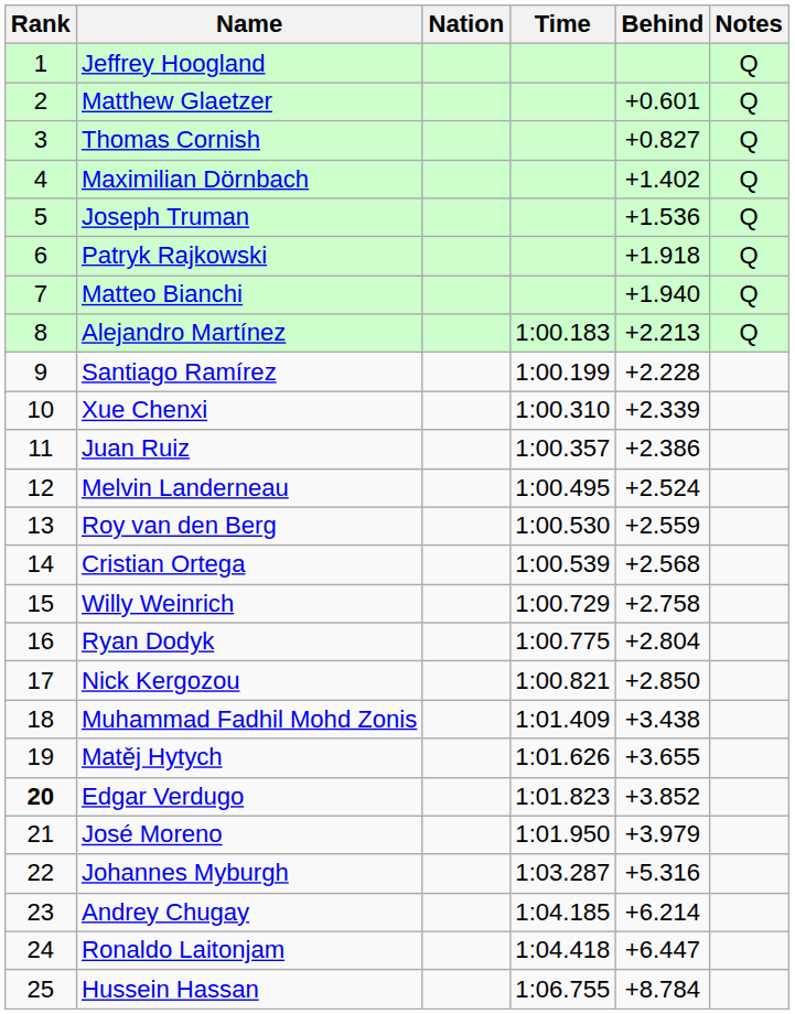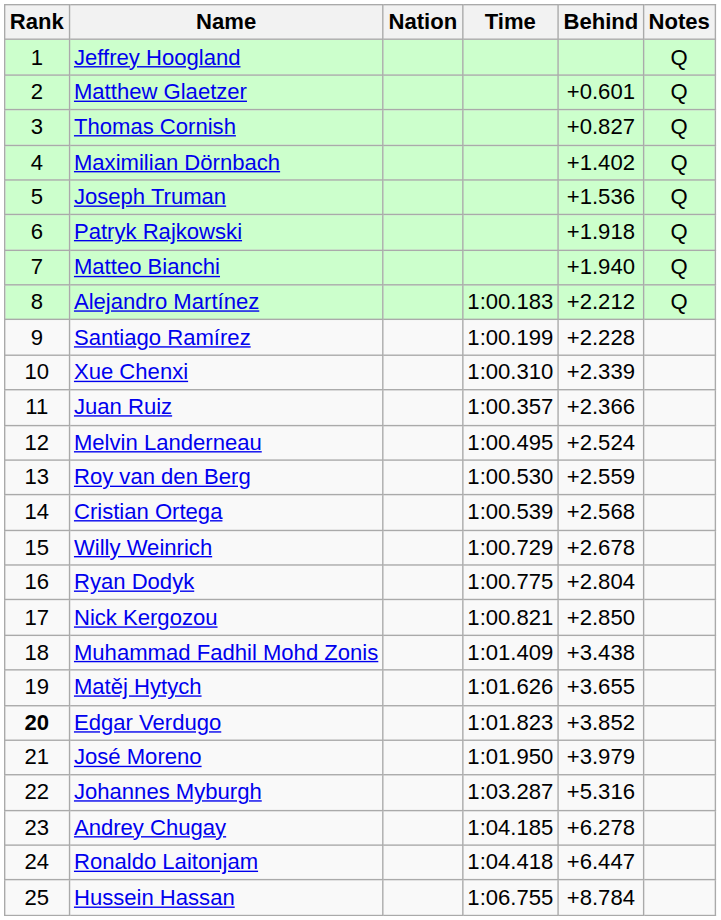 <table class="wikitable sortable" style="text-align:center">
 <tr>
 <th>Rank</th>
 <th>Name</th>
 <th>Nation</th>
 <th>Time</th>
 <th>Behind</th>
 <th>Notes</th>
 </tr>
 <tr bgcolor=ccffcc>
 <td>1</td>
 <td align=left><a href='#'>Jeffrey Hoogland</a></td>
 <td align=left></td>
 <td></td>
 <td></td>
 <td>Q</td>
 </tr>
 <tr bgcolor=ccffcc>
 <td>2</td>
 <td align=left><a href='#'>Matthew Glaetzer</a></td>
 <td align=left></td>
 <td></td>
 <td>+0.601</td>
 <td>Q</td>
 </tr>
 <tr bgcolor=ccffcc>
 <td>3</td>
 <td align=left><a href='#'>Thomas Cornish</a></td>
 <td align=left></td>
 <td></td>
 <td>+0.827</td>
 <td>Q</td>
 </tr>
 <tr bgcolor=ccffcc>
 <td>4</td>
 <td align=left><a href='#'>Maximilian Dörnbach</a></td>
 <td align=left></td>
 <td></td>
 <td>+1.402</td>
 <td>Q</td>
 </tr>
 <tr bgcolor=ccffcc>
 <td>5</td>
 <td align=left><a href='#'>Joseph Truman</a></td>
 <td align=left></td>
 <td></td>
 <td>+1.536</td>
 <td>Q</td>
 </tr>
 <tr bgcolor=ccffcc>
 <td>6</td>
 <td align=left><a href='#'>Patryk Rajkowski</a></td>
 <td align=left></td>
 <td></td>
 <td>+1.918</td>
 <td>Q</td>
 </tr>
 <tr bgcolor=ccffcc>
 <td>7</td>
 <td align=left><a href='#'>Matteo Bianchi</a></td>
 <td align=left></td>
 <td></td>
 <td>+1.940</td>
 <td>Q</td>
 </tr>
 <tr bgcolor=ccffcc>
 <td>8</td>
 <td align=left><a href='#'>Alejandro Martínez</a></td>
 <td align=left></td>
 <td>1:00.183</td>
-<td>+2.213</td>
+<td>+2.212</td>
 <td>Q</td>
 </tr>
 <tr>
 <td>9</td>
 <td align=left><a href='#'>Santiago Ramírez</a></td>
 <td align=left></td>
 <td>1:00.199</td>
 <td>+2.228</td>
 <td></td>
 </tr>
 <tr>
 <td>10</td>
 <td align=left><a href='#'>Xue Chenxi</a></td>
 <td align=left></td>
 <td>1:00.310</td>
 <td>+2.339</td>
 <td></td>
 </tr>
 <tr>
 <td>11</td>
 <td align=left><a href='#'>Juan Ruiz</a></td>
 <td align=left></td>
 <td>1:00.357</td>
-<td>+2.386</td>
+<td>+2.366</td>
 <td></td>
 </tr>
 <tr>
 <td>12</td>
 <td align=left><a href='#'>Melvin Landerneau</a></td>
 <td align=left></td>
 <td>1:00.495</td>
 <td>+2.524</td>
 <td></td>
 </tr>
 <tr>
 <td>13</td>
 <td align=left><a href='#'>Roy van den Berg</a></td>
 <td align=left></td>
 <td>1:00.530</td>
 <td>+2.559</td>
 <td></td>
 </tr>
 <tr>
 <td>14</td>
 <td align=left><a href='#'>Cristian Ortega</a></td>
 <td align=left></td>
 <td>1:00.539</td>
 <td>+2.568</td>
 <td></td>
 </tr>
 <tr>
 <td>15</td>
 <td align=left><a href='#'>Willy Weinrich</a></td>
 <td align=left></td>
 <td>1:00.729</td>
-<td>+2.758</td>
+<td>+2.678</td>
 <td></td>
 </tr>
 <tr>
 <td>16</td>
 <td align=left><a href='#'>Ryan Dodyk</a></td>
 <td align=left></td>
 <td>1:00.775</td>
 <td>+2.804</td>
 <td></td>
 </tr>
 <tr>
 <td>17</td>
 <td align=left><a href='#'>Nick Kergozou</a></td>
 <td align=left></td>
 <td>1:00.821</td>
 <td>+2.850</td>
 <td></td>
 </tr>
 <tr>
 <td>18</td>
 <td align=left><a href='#'>Muhammad Fadhil Mohd Zonis</a></td>
 <td align=left></td>
 <td>1:01.409</td>
 <td>+3.438</td>
 <td></td>
 </tr>
 <tr>
 <td>19</td>
 <td align=left><a href='#'>Matěj Hytych</a></td>
 <td align=left></td>
 <td>1:01.626</td>
 <td>+3.655</td>
 <td></td>
 </tr>
 <tr>
 <td><strong>20</strong></td>
 <td align=left><a href='#'>Edgar Verdugo</a></td>
 <td align=left></td>
 <td>1:01.823</td>
 <td>+3.852</td>
 <td></td>
 </tr>
 <tr>
 <td>21</td>
 <td align=left><a href='#'>José Moreno</a></td>
 <td align=left></td>
 <td>1:01.950</td>
 <td>+3.979</td>
 <td></td>
 </tr>
 <tr>
 <td>22</td>
 <td align=left><a href='#'>Johannes Myburgh</a></td>
 <td align=left></td>
 <td>1:03.287</td>
 <td>+5.316</td>
 <td></td>
 </tr>
 <tr>
 <td>23</td>
 <td align=left><a href='#'>Andrey Chugay</a></td>
 <td align=left></td>
 <td>1:04.185</td>
-<td>+6.214</td>
+<td>+6.278</td>
 <td></td>
 </tr>
 <tr>
 <td>24</td>
 <td align=left><a href='#'>Ronaldo Laitonjam</a></td>
 <td align=left></td>
 <td>1:04.418</td>
 <td>+6.447</td>
 <td></td>
 </tr>
 <tr>
 <td>25</td>
 <td align=left><a href='#'>Hussein Hassan</a></td>
 <td align=left></td>
 <td>1:06.755</td>
 <td>+8.784</td>
 <td></td>
 </tr>
 </table>
